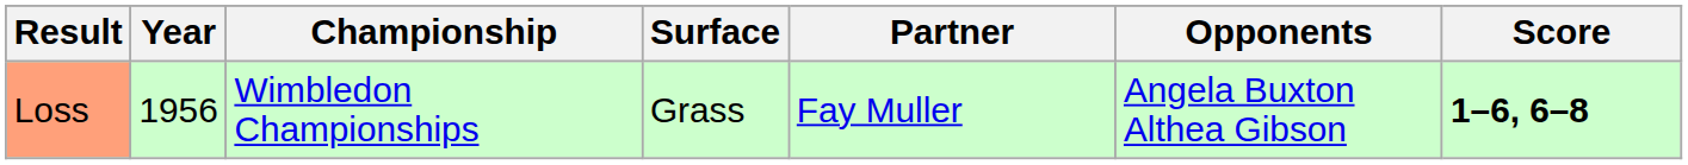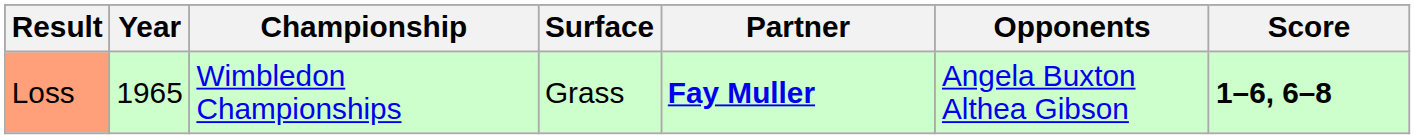 <table class="sortable wikitable">
 <tr>
 <th style="width:40px">Result</th>
 <th style="width:30px">Year</th>
 <th style="width:180px">Championship</th>
 <th style="width:50px">Surface</th>
 <th style="width:140px">Partner</th>
 <th style="width:140px">Opponents</th>
 <th style="width:100px" class="unsortable">Score</th>
 </tr>
 <tr style="background:#cfc;">
 <td style="background:#ffa07a;">Loss</td>
-<td>1956</td>
+<td>1965</td>
 <td><a href='#'>Wimbledon Championships</a></td>
 <td>Grass</td>
-<td> <a href='#'>Fay Muller</a></td>
+<td><strong> <a href='#'>Fay Muller</a></strong></td>
 <td> <a href='#'>Angela Buxton</a><br>  <a href='#'>Althea Gibson</a></td>
 <td><strong>1–6, 6–8</strong></td>
 </tr>
 </table>
